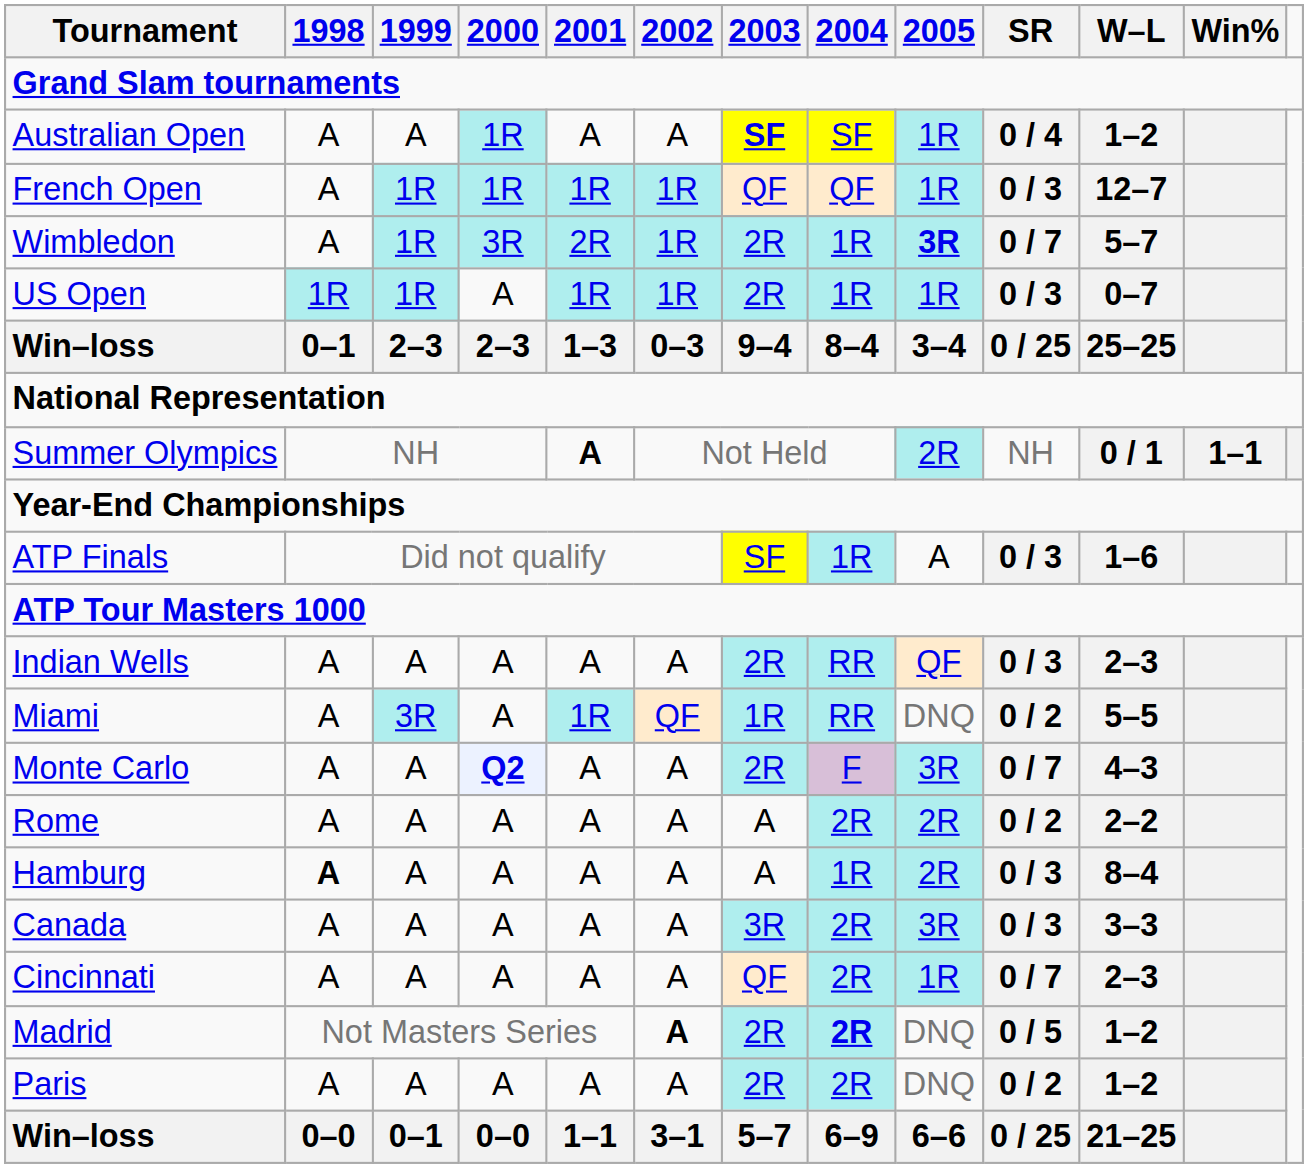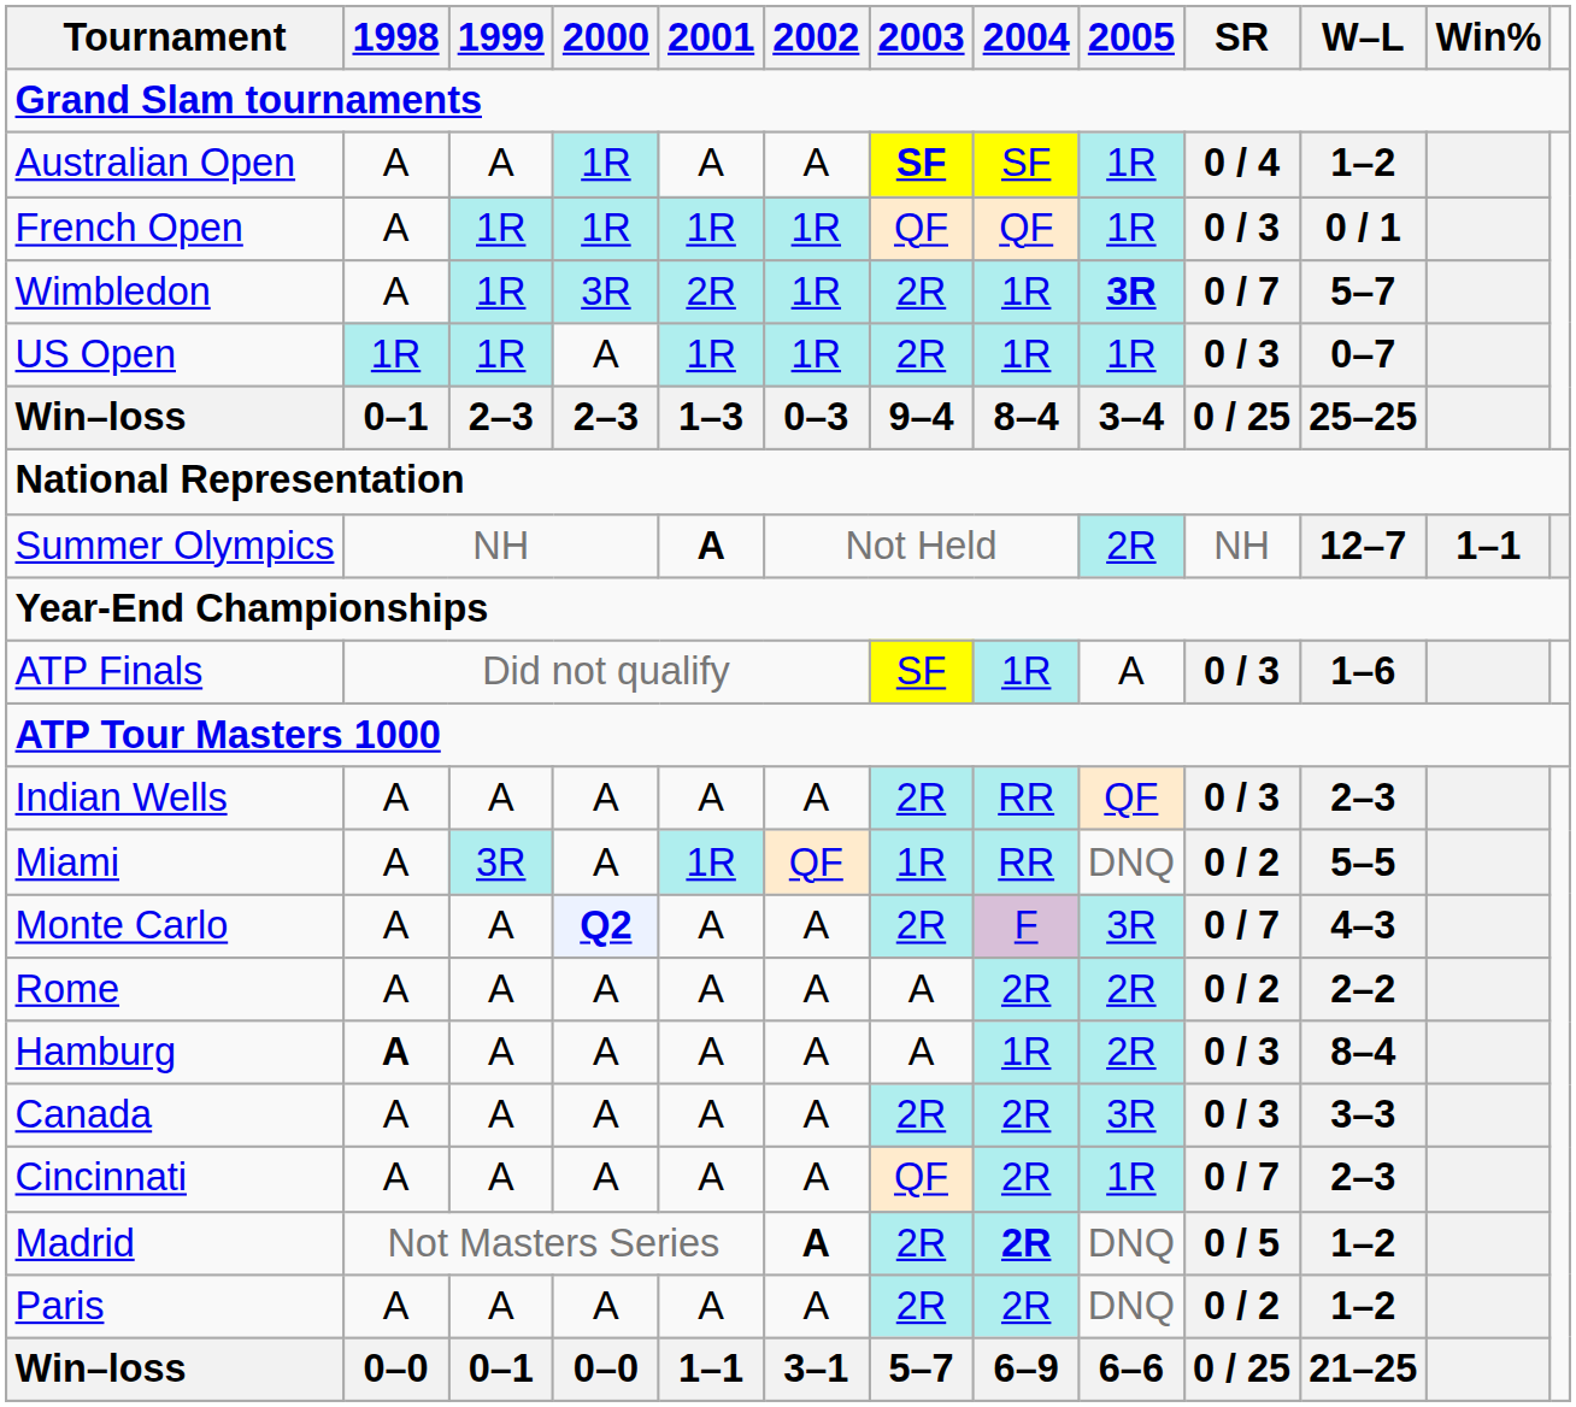 <table class=wikitable style=text-align:center;font-size:97%>
 <tr>
 <th>Tournament</th>
 <th><a href='#'>1998</a></th>
 <th><a href='#'>1999</a></th>
 <th><a href='#'>2000</a></th>
 <th><a href='#'>2001</a></th>
 <th><a href='#'>2002</a></th>
 <th><a href='#'>2003</a></th>
 <th><a href='#'>2004</a></th>
 <th><a href='#'>2005</a></th>
 <th>SR</th>
 <th>W–L</th>
 <th>Win%</th>
 </tr>
 <tr>
 <td colspan=25 style=text-align:left><a href='#'><strong>Grand Slam tournaments</strong></a></td>
 </tr>
 <tr>
 <td align=left><a href='#'>Australian Open</a></td>
 <td>A</td>
 <td>A</td>
 <td bgcolor=afeeee><a href='#'>1R</a></td>
 <td>A</td>
 <td>A</td>
 <td bgcolor=yellow><strong><a href='#'>SF</a></strong></td>
 <td bgcolor=yellow><a href='#'>SF</a></td>
 <td bgcolor=afeeee><a href='#'>1R</a></td>
 <th>0 / 4</th>
 <th>1–2</th>
 <th></th>
 </tr>
 <tr>
 <td align=left><a href='#'>French Open</a></td>
 <td>A</td>
 <td bgcolor=afeeee><a href='#'>1R</a></td>
 <td bgcolor=afeeee><a href='#'>1R</a></td>
 <td bgcolor=afeeee><a href='#'>1R</a></td>
 <td bgcolor=afeeee><a href='#'>1R</a></td>
 <td bgcolor=ffebcd><a href='#'>QF</a></td>
 <td bgcolor=ffebcd><a href='#'>QF</a></td>
 <td bgcolor=afeeee><a href='#'>1R</a></td>
 <th>0 / 3</th>
-<th>12–7</th>
+<th>0 / 1</th>
 <th></th>
 </tr>
 <tr>
 <td align=left><a href='#'>Wimbledon</a></td>
 <td>A</td>
 <td bgcolor=afeeee><a href='#'>1R</a></td>
 <td bgcolor=afeeee><a href='#'>3R</a></td>
 <td bgcolor=afeeee><a href='#'>2R</a></td>
 <td bgcolor=afeeee><a href='#'>1R</a></td>
 <td bgcolor=afeeee><a href='#'>2R</a></td>
 <td bgcolor=afeeee><a href='#'>1R</a></td>
 <td bgcolor=afeeee><strong><a href='#'>3R</a></strong></td>
 <th>0 / 7</th>
 <th>5–7</th>
 <th></th>
 </tr>
 <tr>
 <td align=left><a href='#'>US Open</a></td>
 <td bgcolor=afeeee><a href='#'>1R</a></td>
 <td bgcolor=afeeee><a href='#'>1R</a></td>
 <td>A</td>
 <td bgcolor=afeeee><a href='#'>1R</a></td>
 <td bgcolor=afeeee><a href='#'>1R</a></td>
 <td bgcolor=afeeee><a href='#'>2R</a></td>
 <td bgcolor=afeeee><a href='#'>1R</a></td>
 <td bgcolor=afeeee><a href='#'>1R</a></td>
 <th>0 / 3</th>
 <th>0–7</th>
 <th></th>
 </tr>
 <tr>
 <th style=text-align:left><strong>Win–loss</strong></th>
 <th>0–1</th>
 <th>2–3</th>
 <th>2–3</th>
 <th>1–3</th>
 <th>0–3</th>
 <th>9–4</th>
 <th>8–4</th>
 <th>3–4</th>
 <th>0 / 25</th>
 <th>25–25</th>
 <th></th>
 </tr>
 <tr>
 <td colspan=22 align=left><strong>National Representation</strong></td>
 </tr>
 <tr>
 <td align=left><a href='#'>Summer Olympics</a></td>
 <td colspan=3 style=color:#767676>NH</td>
 <td><strong>A</strong></td>
 <td colspan=3 style=color:#767676>Not Held</td>
 <td bgcolor=afeeee><a href='#'>2R</a></td>
 <td colspan=1 style=color:#767676>NH</td>
-<th>0 / 1</th>
+<th>12–7</th>
 <th>1–1</th>
 <th></th>
 </tr>
 <tr>
 <td colspan=22 align=left><strong>Year-End Championships</strong></td>
 </tr>
 <tr>
 <td align=left><a href='#'>ATP Finals</a></td>
 <td colspan=5 style=color:#767676>Did not qualify</td>
 <td bgcolor=yellow><a href='#'>SF</a></td>
 <td bgcolor=afeeee><a href='#'>1R</a></td>
 <td>A</td>
 <th>0 / 3</th>
 <th>1–6</th>
 <th></th>
 </tr>
 <tr>
 <td colspan=25 style=text-align:left><strong><a href='#'>ATP Tour Masters 1000</a></strong></td>
 </tr>
 <tr>
 <td align=left><a href='#'>Indian Wells</a></td>
 <td>A</td>
 <td>A</td>
 <td>A</td>
 <td>A</td>
 <td>A</td>
 <td bgcolor=afeeee><a href='#'>2R</a></td>
 <td bgcolor=afeeee><a href='#'>RR</a></td>
 <td bgcolor=ffebcd><a href='#'>QF</a></td>
 <th>0 / 3</th>
 <th>2–3</th>
 <th></th>
 </tr>
 <tr>
 <td align=left><a href='#'>Miami</a></td>
 <td>A</td>
 <td bgcolor=afeeee><a href='#'>3R</a></td>
 <td>A</td>
 <td bgcolor=afeeee><a href='#'>1R</a></td>
 <td bgcolor=ffebcd><a href='#'>QF</a></td>
 <td bgcolor=afeeee><a href='#'>1R</a></td>
 <td bgcolor=afeeee><a href='#'>RR</a></td>
 <td colspan=1 style=color:#767676>DNQ</td>
 <th>0 / 2</th>
 <th>5–5</th>
 <th></th>
 </tr>
 <tr>
 <td align=left><a href='#'>Monte Carlo</a></td>
 <td>A</td>
 <td>A</td>
 <td bgcolor=ecf2ff><strong><a href='#'>Q2</a></strong></td>
 <td>A</td>
 <td>A</td>
 <td bgcolor=afeeee><a href='#'>2R</a></td>
 <td bgcolor=thistle><a href='#'>F</a></td>
 <td bgcolor=afeeee><a href='#'>3R</a></td>
 <th>0 / 7</th>
 <th>4–3</th>
 <th></th>
 </tr>
 <tr>
 <td align=left><a href='#'>Rome</a></td>
 <td>A</td>
 <td>A</td>
 <td>A</td>
 <td>A</td>
 <td>A</td>
 <td>A</td>
 <td bgcolor=afeeee><a href='#'>2R</a></td>
 <td bgcolor=afeeee><a href='#'>2R</a></td>
 <th>0 / 2</th>
 <th>2–2</th>
 <th></th>
 </tr>
 <tr>
 <td align=left><a href='#'>Hamburg</a></td>
 <td><strong>A</strong></td>
 <td>A</td>
 <td>A</td>
 <td>A</td>
 <td>A</td>
 <td>A</td>
 <td bgcolor=afeeee><a href='#'>1R</a></td>
 <td bgcolor=afeeee><a href='#'>2R</a></td>
 <th>0 / 3</th>
 <th>8–4</th>
 <th></th>
 </tr>
 <tr>
 <td align=left><a href='#'>Canada</a></td>
 <td>A</td>
 <td>A</td>
 <td>A</td>
 <td>A</td>
 <td>A</td>
-<td bgcolor=afeeee><a href='#'>3R</a></td>
+<td bgcolor=afeeee><a href='#'>2R</a></td>
 <td bgcolor=afeeee><a href='#'>2R</a></td>
 <td bgcolor=afeeee><a href='#'>3R</a></td>
 <th>0 / 3</th>
 <th>3–3</th>
 <th></th>
 </tr>
 <tr>
 <td align=left><a href='#'>Cincinnati</a></td>
 <td>A</td>
 <td>A</td>
 <td>A</td>
 <td>A</td>
 <td>A</td>
 <td bgcolor=ffebcd><a href='#'>QF</a></td>
 <td bgcolor=afeeee><a href='#'>2R</a></td>
 <td bgcolor=afeeee><a href='#'>1R</a></td>
 <th>0 / 7</th>
 <th>2–3</th>
 <th></th>
 </tr>
 <tr>
 <td align=left><a href='#'>Madrid</a></td>
 <td colspan=4 style=color:#767676>Not Masters Series</td>
 <td><strong>A</strong></td>
 <td bgcolor=afeeee><a href='#'>2R</a></td>
 <td bgcolor=afeeee><strong><a href='#'>2R</a></strong></td>
 <td colspan=1 style=color:#767676>DNQ</td>
 <th>0 / 5</th>
 <th>1–2</th>
 <th></th>
 </tr>
 <tr>
 <td align=left><a href='#'>Paris</a></td>
 <td>A</td>
 <td>A</td>
 <td>A</td>
 <td>A</td>
 <td>A</td>
 <td bgcolor=afeeee><a href='#'>2R</a></td>
 <td bgcolor=afeeee><a href='#'>2R</a></td>
 <td colspan=1 style=color:#767676>DNQ</td>
 <th>0 / 2</th>
 <th>1–2</th>
 <th></th>
 </tr>
 <tr>
 <th style=text-align:left><strong>Win–loss</strong></th>
 <th>0–0</th>
 <th>0–1</th>
 <th>0–0</th>
 <th>1–1</th>
 <th>3–1</th>
 <th>5–7</th>
 <th>6–9</th>
 <th>6–6</th>
 <th>0 / 25</th>
 <th>21–25</th>
 <th></th>
 </tr>
 </table>
